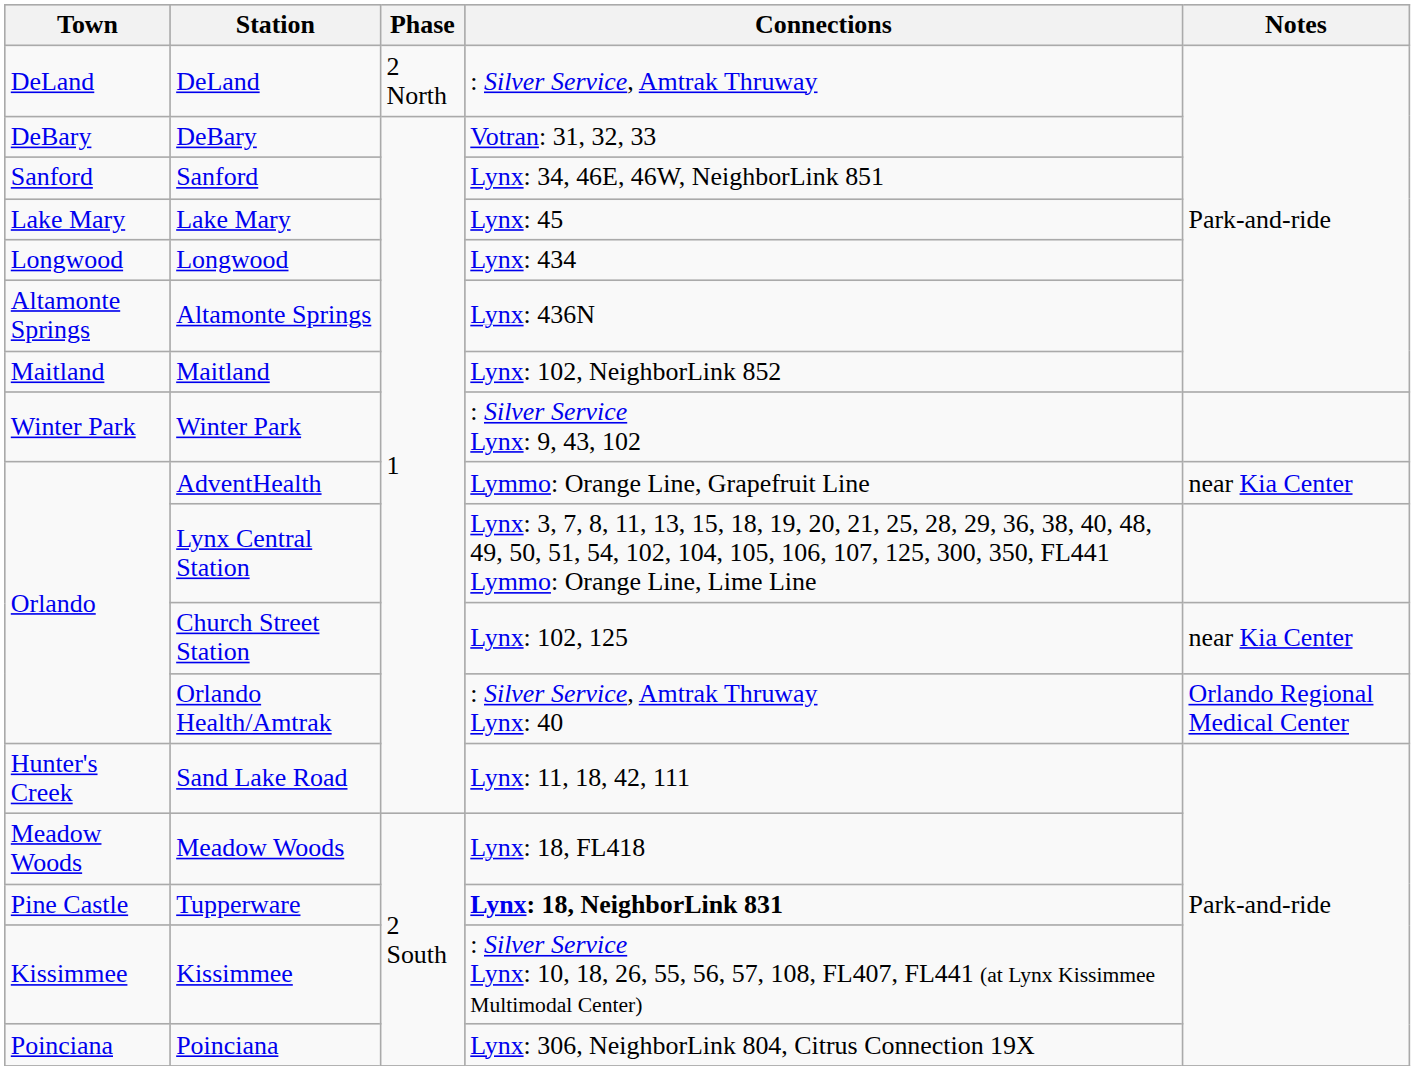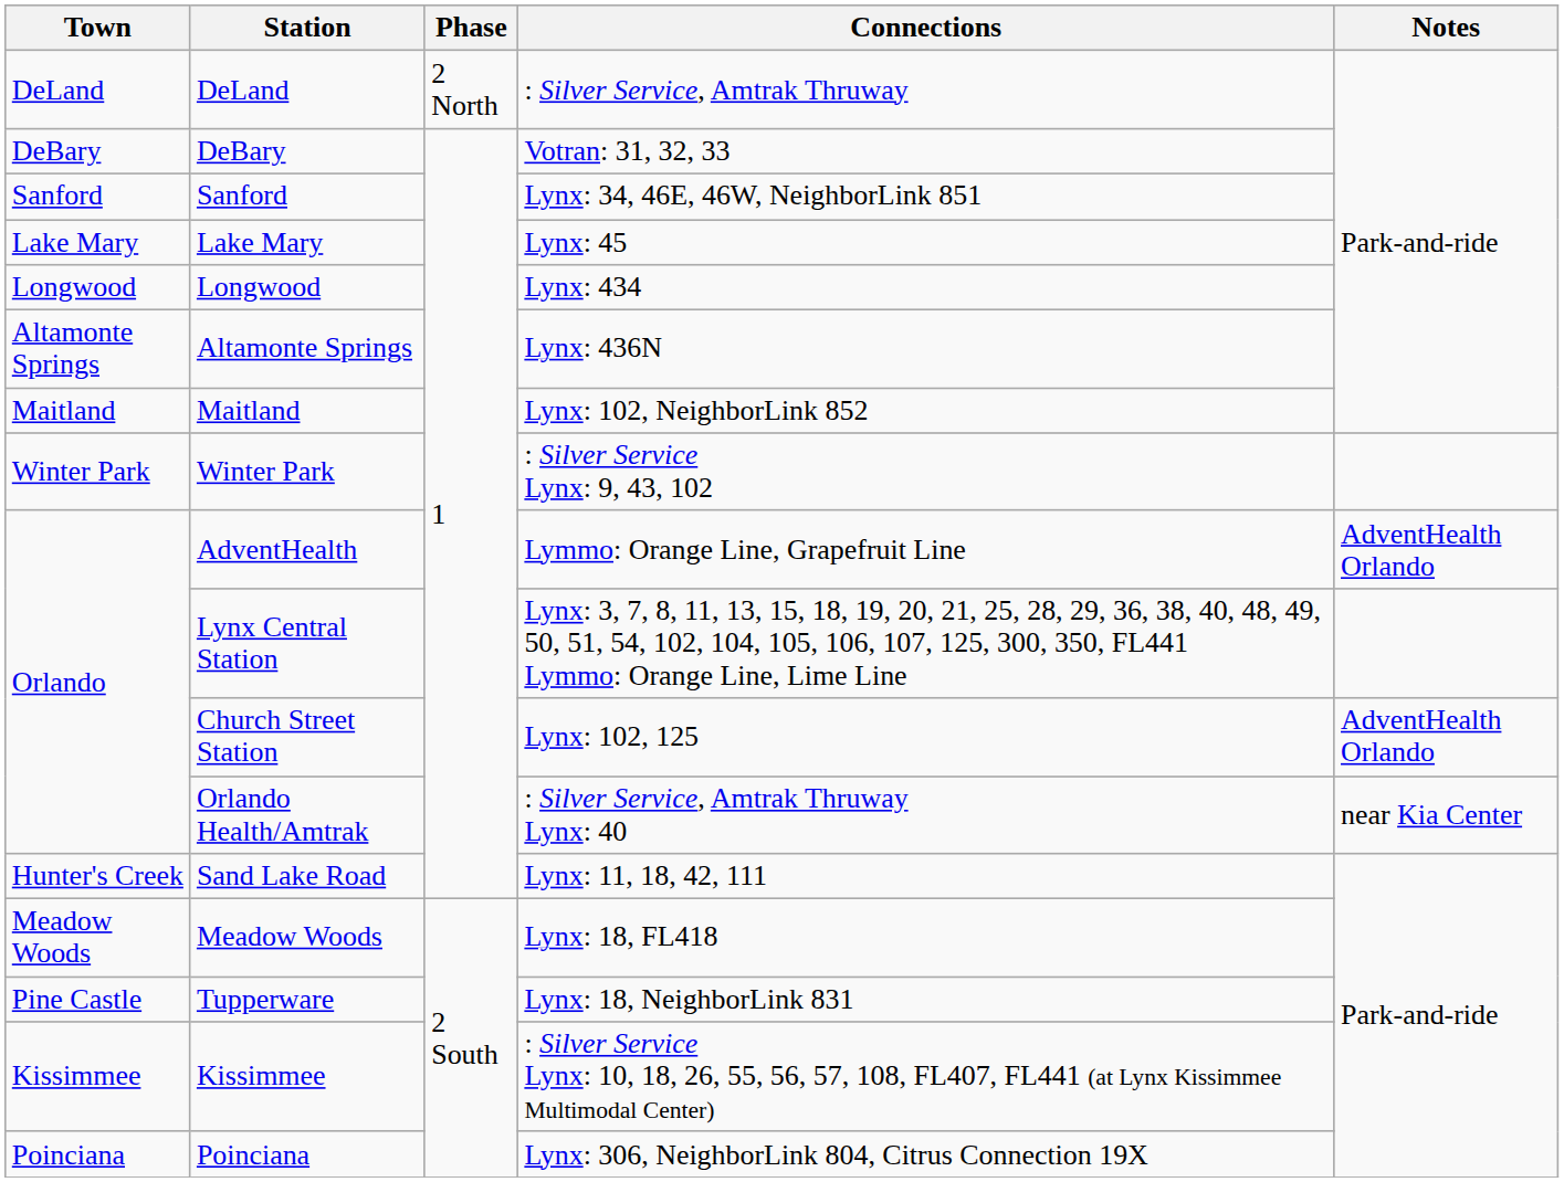 <table class="wikitable">
 <tr>
 <th>Town</th>
 <th>Station</th>
 <th>Phase</th>
 <th>Connections</th>
 <th>Notes</th>
 </tr>
 <tr>
 <td><a href='#'>DeLand</a></td>
 <td><a href='#'>DeLand</a></td>
 <td>2 North</td>
 <td>: <em><a href='#'>Silver Service</a></em>, <a href='#'>Amtrak Thruway</a></td>
 <td rowspan="7">Park-and-ride</td>
 </tr>
 <tr>
 <td><a href='#'>DeBary</a></td>
 <td><a href='#'>DeBary</a></td>
 <td rowspan="12">1</td>
 <td> <a href='#'>Votran</a>: 31, 32, 33</td>
 </tr>
 <tr>
 <td><a href='#'>Sanford</a></td>
 <td><a href='#'>Sanford</a></td>
 <td> <a href='#'>Lynx</a>: 34, 46E, 46W, NeighborLink 851</td>
 </tr>
 <tr>
 <td><a href='#'>Lake Mary</a></td>
 <td><a href='#'>Lake Mary</a></td>
 <td> <a href='#'>Lynx</a>: 45</td>
 </tr>
 <tr>
 <td><a href='#'>Longwood</a></td>
 <td><a href='#'>Longwood</a></td>
 <td> <a href='#'>Lynx</a>: 434</td>
 </tr>
 <tr>
 <td><a href='#'>Altamonte Springs</a></td>
 <td><a href='#'>Altamonte Springs</a></td>
 <td> <a href='#'>Lynx</a>: 436N</td>
 </tr>
 <tr>
 <td><a href='#'>Maitland</a></td>
 <td><a href='#'>Maitland</a></td>
 <td> <a href='#'>Lynx</a>: 102, NeighborLink 852</td>
 </tr>
 <tr>
 <td><a href='#'>Winter Park</a></td>
 <td><a href='#'>Winter Park</a></td>
 <td>: <em><a href='#'>Silver Service</a></em><br> <a href='#'>Lynx</a>: 9, 43, 102</td>
 </tr>
 <tr>
 <td rowspan="4"><a href='#'>Orlando</a></td>
 <td><a href='#'>AdventHealth</a></td>
 <td> <a href='#'>Lymmo</a>: Orange Line, Grapefruit Line</td>
-<td>near <a href='#'>Kia Center</a></td>
+<td><a href='#'>AdventHealth Orlando</a></td>
 </tr>
 <tr>
 <td><a href='#'>Lynx Central Station</a></td>
 <td> <a href='#'>Lynx</a>: 3, 7, 8, 11, 13, 15, 18, 19, 20, 21, 25, 28, 29, 36, 38, 40, 48, 49, 50, 51, 54, 102, 104, 105, 106, 107, 125, 300, 350, FL441<br> <a href='#'>Lymmo</a>: Orange Line, Lime Line</td>
 <td></td>
 </tr>
 <tr>
 <td><a href='#'>Church Street Station</a></td>
 <td> <a href='#'>Lynx</a>: 102, 125</td>
-<td>near <a href='#'>Kia Center</a></td>
+<td><a href='#'>AdventHealth Orlando</a></td>
 </tr>
 <tr>
 <td><a href='#'>Orlando Health/Amtrak</a></td>
 <td>: <em><a href='#'>Silver Service</a></em>, <a href='#'>Amtrak Thruway</a><br> <a href='#'>Lynx</a>: 40</td>
-<td><a href='#'>Orlando Regional Medical Center</a></td>
+<td>near <a href='#'>Kia Center</a></td>
 </tr>
 <tr>
 <td><a href='#'>Hunter's Creek</a></td>
 <td><a href='#'>Sand Lake Road</a></td>
 <td> <a href='#'>Lynx</a>: 11, 18, 42, 111</td>
 <td rowspan="5">Park-and-ride</td>
 </tr>
 <tr>
 <td><a href='#'>Meadow Woods</a></td>
 <td><a href='#'>Meadow Woods</a></td>
 <td rowspan="4">2 South</td>
 <td> <a href='#'>Lynx</a>: 18, FL418</td>
 </tr>
 <tr>
 <td><a href='#'>Pine Castle</a></td>
 <td><a href='#'>Tupperware</a></td>
-<td><strong> <a href='#'>Lynx</a>: 18, NeighborLink 831</strong></td>
+<td> <a href='#'>Lynx</a>: 18, NeighborLink 831</td>
 </tr>
 <tr>
 <td><a href='#'>Kissimmee</a></td>
 <td><a href='#'>Kissimmee</a></td>
 <td>: <em><a href='#'>Silver Service</a></em><br> <a href='#'>Lynx</a>: 10, 18, 26, 55, 56, 57, 108, FL407, FL441 <small>(at Lynx Kissimmee Multimodal Center)</small></td>
 </tr>
 <tr>
 <td><a href='#'>Poinciana</a></td>
 <td><a href='#'>Poinciana</a></td>
 <td> <a href='#'>Lynx</a>: 306, NeighborLink 804, Citrus Connection 19X</td>
 </tr>
 </table>
